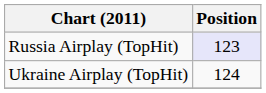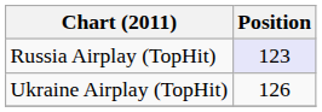 <table class="wikitable sortable">
 <tr>
 <th>Chart (2011)</th>
 <th>Position</th>
 </tr>
 <tr>
 <td>Russia Airplay (TopHit)</td>
 <td style="background: lavender; text-align:center;">123</td>
 </tr>
 <tr>
 <td>Ukraine Airplay (TopHit)</td>
-<td style="text-align:center;">124</td>
+<td style="text-align:center;">126</td>
 </tr>
 <tr>
 </tr>
 </table>
